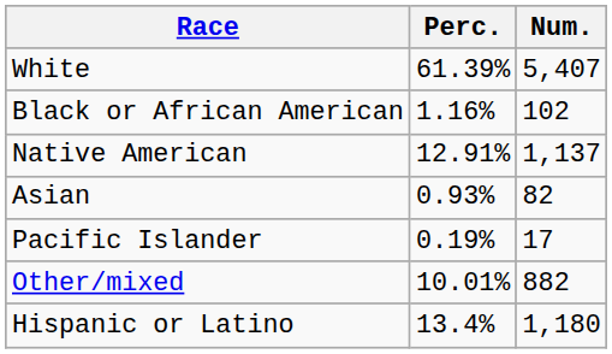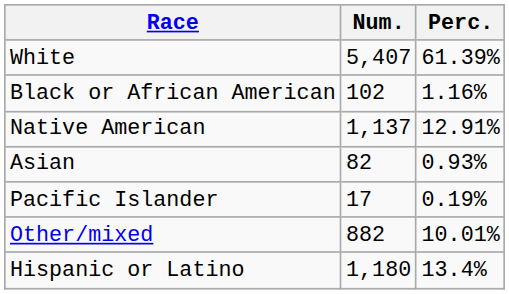 <table class="wikitable">
 <tr>
 <th><a href='#'>Race</a></th>
+<th>Num.</th>
 <th>Perc.</th>
-<th>Num.</th>
 </tr>
 <tr>
 <td>White</td>
+<td>5,407</td>
 <td>61.39%</td>
-<td>5,407</td>
 </tr>
 <tr>
 <td>Black or African American</td>
+<td>102</td>
 <td>1.16%</td>
-<td>102</td>
 </tr>
 <tr>
 <td>Native American</td>
+<td>1,137</td>
 <td>12.91%</td>
-<td>1,137</td>
 </tr>
 <tr>
 <td>Asian</td>
+<td>82</td>
 <td>0.93%</td>
-<td>82</td>
 </tr>
 <tr>
 <td>Pacific Islander</td>
+<td>17</td>
 <td>0.19%</td>
-<td>17</td>
 </tr>
 <tr>
 <td><a href='#'>Other/mixed</a></td>
+<td>882</td>
 <td>10.01%</td>
-<td>882</td>
 </tr>
 <tr>
 <td>Hispanic or Latino</td>
+<td>1,180</td>
 <td>13.4%</td>
-<td>1,180</td>
 </tr>
 </table>
